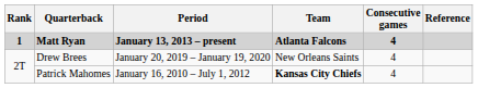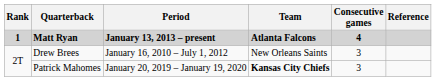 <table class="wikitable">
 <tr>
 <th>Rank</th>
 <th>Quarterback</th>
 <th>Period</th>
 <th>Team</th>
 <th>Consecutive<br>games</th>
 <th>Reference</th>
 </tr>
 <tr bgcolor="lightgray" style="font-weight:bold">
 <td style="text-align:center;" rowspan="1">1</td>
 <td>Matt Ryan</td>
 <td>January 13, 2013 – present</td>
 <td>Atlanta Falcons</td>
 <td style="text-align:center;">4</td>
 <td style="text-align:center;"></td>
 </tr>
 <tr>
 <td style="text-align:center;" rowspan="2">2T</td>
 <td>Drew Brees</td>
-<td>January 20, 2019 – January 19, 2020</td>
+<td>January 16, 2010 – July 1, 2012</td>
 <td>New Orleans Saints</td>
-<td style="text-align:center;">4</td>
+<td style="text-align:center;">3</td>
 <td style="text-align:center;"></td>
 </tr>
 <tr>
 <td>Patrick Mahomes</td>
-<td>January 16, 2010 – July 1, 2012</td>
+<td>January 20, 2019 – January 19, 2020</td>
 <td><strong>Kansas City Chiefs</strong></td>
-<td style="text-align:center;">4</td>
+<td style="text-align:center;">3</td>
 <td style="text-align:center;"></td>
 </tr>
 </table>
